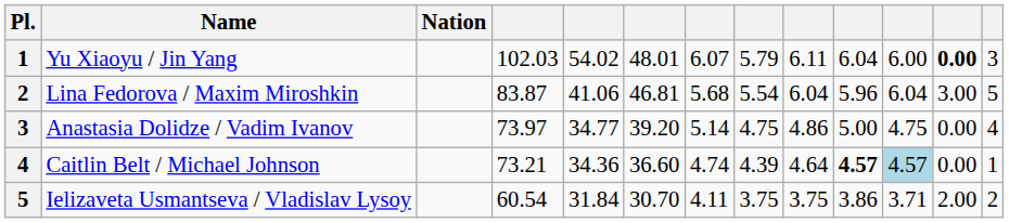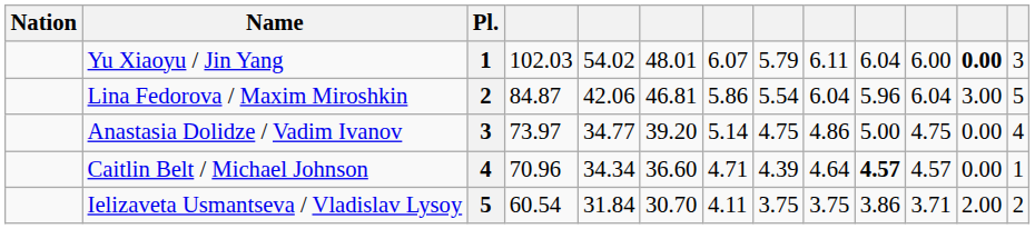 <table class="wikitable sortable">
 <tr>
+<th>Nation</th>
+<th>Name</th>
 <th>Pl.</th>
-<th>Name</th>
-<th>Nation</th>
 <th></th>
 <th></th>
 <th></th>
 <th></th>
 <th></th>
 <th></th>
 <th></th>
 <th></th>
 <th></th>
 <th></th>
 </tr>
 <tr>
+<td></td>
+<td><a href='#'>Yu Xiaoyu</a> / <a href='#'>Jin Yang</a></td>
 <th>1</th>
-<td><a href='#'>Yu Xiaoyu</a> / <a href='#'>Jin Yang</a></td>
-<td></td>
 <td>102.03</td>
 <td>54.02</td>
 <td>48.01</td>
 <td>6.07</td>
 <td>5.79</td>
 <td>6.11</td>
 <td>6.04</td>
 <td>6.00</td>
 <td><strong>0.00</strong></td>
 <td>3</td>
 </tr>
 <tr>
+<td></td>
+<td><a href='#'>Lina Fedorova</a> / <a href='#'>Maxim Miroshkin</a></td>
 <th>2</th>
-<td><a href='#'>Lina Fedorova</a> / <a href='#'>Maxim Miroshkin</a></td>
-<td></td>
-<td>83.87</td>
-<td>41.06</td>
+<td>84.87</td>
+<td>42.06</td>
 <td>46.81</td>
-<td>5.68</td>
+<td>5.86</td>
 <td>5.54</td>
 <td>6.04</td>
 <td>5.96</td>
 <td>6.04</td>
 <td>3.00</td>
 <td>5</td>
 </tr>
 <tr>
+<td></td>
+<td><a href='#'>Anastasia Dolidze</a> / <a href='#'>Vadim Ivanov</a></td>
 <th>3</th>
-<td><a href='#'>Anastasia Dolidze</a> / <a href='#'>Vadim Ivanov</a></td>
-<td></td>
 <td>73.97</td>
 <td>34.77</td>
 <td>39.20</td>
 <td>5.14</td>
 <td>4.75</td>
 <td>4.86</td>
 <td>5.00</td>
 <td>4.75</td>
 <td>0.00</td>
 <td>4</td>
 </tr>
 <tr>
+<td></td>
+<td><a href='#'>Caitlin Belt</a> / <a href='#'>Michael Johnson</a></td>
 <th>4</th>
-<td><a href='#'>Caitlin Belt</a> / <a href='#'>Michael Johnson</a></td>
-<td></td>
-<td>73.21</td>
-<td>34.36</td>
+<td>70.96</td>
+<td>34.34</td>
 <td>36.60</td>
-<td>4.74</td>
+<td>4.71</td>
 <td>4.39</td>
 <td>4.64</td>
 <td><strong>4.57</strong></td>
-<td style="background: lightblue;">4.57</td>
+<td>4.57</td>
 <td>0.00</td>
 <td>1</td>
 </tr>
 <tr>
+<td></td>
+<td><a href='#'>Ielizaveta Usmantseva</a> / <a href='#'>Vladislav Lysoy</a></td>
 <th>5</th>
-<td><a href='#'>Ielizaveta Usmantseva</a> / <a href='#'>Vladislav Lysoy</a></td>
-<td></td>
 <td>60.54</td>
 <td>31.84</td>
 <td>30.70</td>
 <td>4.11</td>
 <td>3.75</td>
 <td>3.75</td>
 <td>3.86</td>
 <td>3.71</td>
 <td>2.00</td>
 <td>2</td>
 </tr>
 </table>
